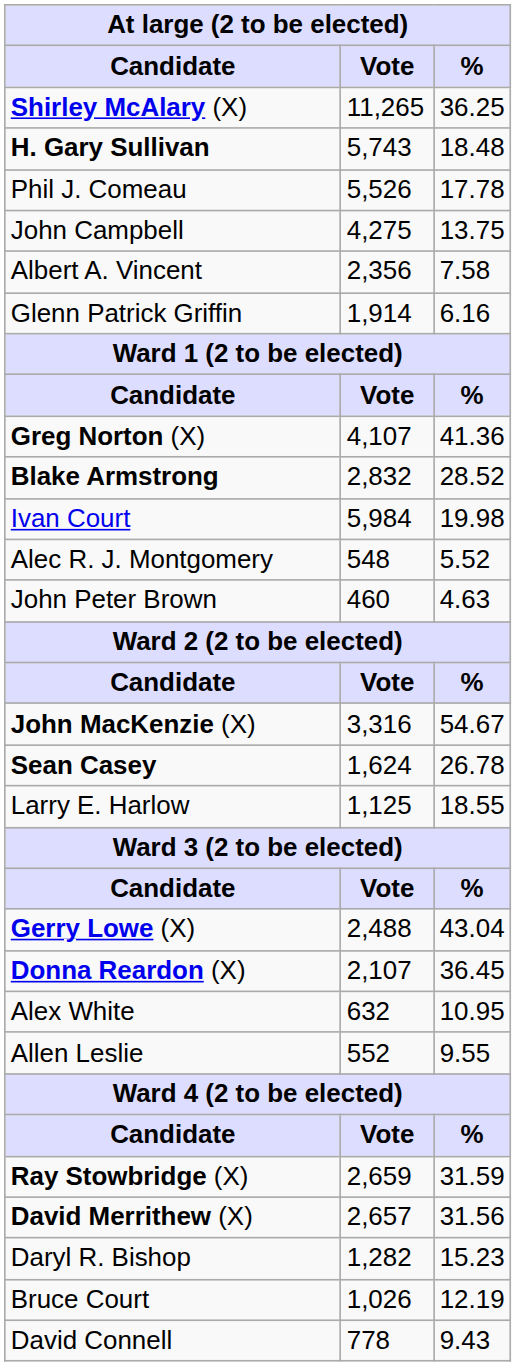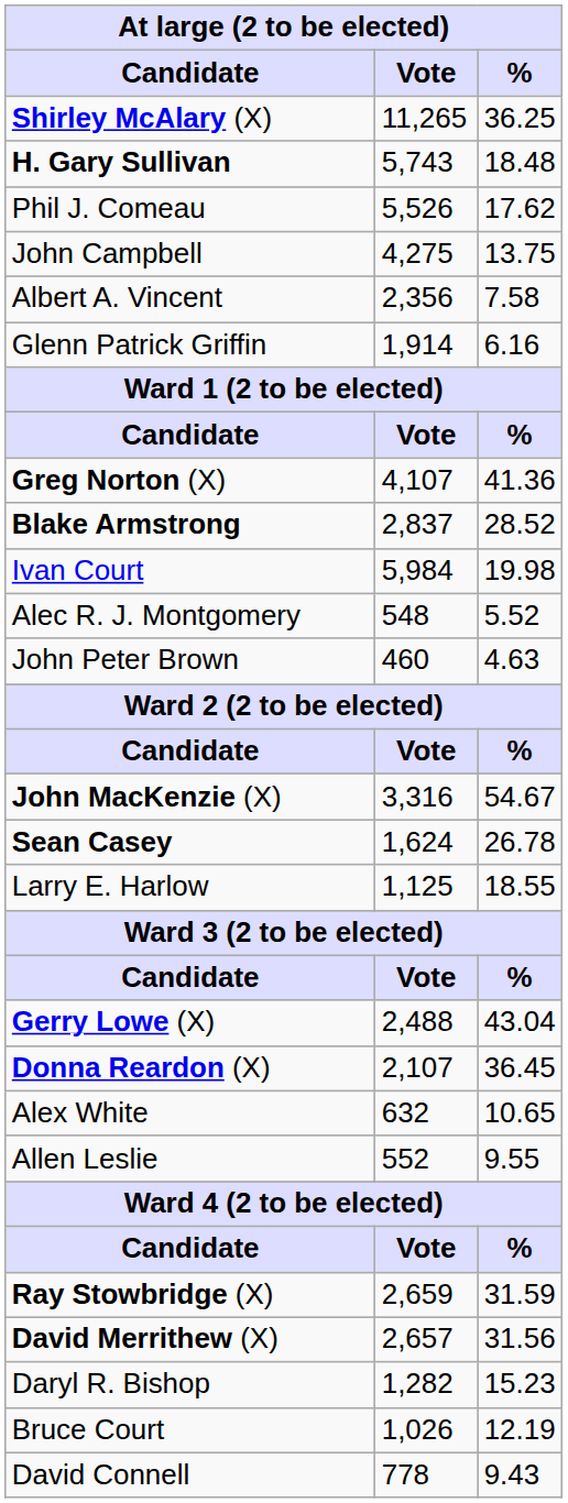 <table class="wikitable">
 <tr>
 <th style="background:#ddf;" colspan="3">At large (2 to be elected)</th>
 </tr>
 <tr>
 <th style="background:#ddf; width:200px;">Candidate</th>
 <th style="background:#ddf; width:50px;">Vote</th>
 <th style="background:#ddf; width:30px;">%</th>
 </tr>
 <tr>
 <td><strong><a href='#'>Shirley McAlary</a></strong> (X)</td>
 <td>11,265</td>
 <td>36.25</td>
 </tr>
 <tr>
 <td><strong>H. Gary Sullivan</strong></td>
 <td>5,743</td>
 <td>18.48</td>
 </tr>
 <tr>
 <td>Phil J. Comeau</td>
 <td>5,526</td>
-<td>17.78</td>
+<td>17.62</td>
 </tr>
 <tr>
 <td>John Campbell</td>
 <td>4,275</td>
 <td>13.75</td>
 </tr>
 <tr>
 <td>Albert A. Vincent</td>
 <td>2,356</td>
 <td>7.58</td>
 </tr>
 <tr>
 <td>Glenn Patrick Griffin</td>
 <td>1,914</td>
 <td>6.16</td>
 </tr>
 <tr>
 <th style="background:#ddf;" colspan="3">Ward 1 (2 to be elected)</th>
 </tr>
 <tr>
 <th style="background:#ddf; width:200px;">Candidate</th>
 <th style="background:#ddf; width:50px;">Vote</th>
 <th style="background:#ddf; width:30px;">%</th>
 </tr>
 <tr>
 <td><strong>Greg Norton</strong> (X)</td>
 <td>4,107</td>
 <td>41.36</td>
 </tr>
 <tr>
 <td><strong>Blake Armstrong</strong></td>
-<td>2,832</td>
+<td>2,837</td>
 <td>28.52</td>
 </tr>
 <tr>
 <td><a href='#'>Ivan Court</a></td>
 <td>5,984</td>
 <td>19.98</td>
 </tr>
 <tr>
 <td>Alec R. J. Montgomery</td>
 <td>548</td>
 <td>5.52</td>
 </tr>
 <tr>
 <td>John Peter Brown</td>
 <td>460</td>
 <td>4.63</td>
 </tr>
 <tr>
 <th style="background:#ddf;" colspan="3">Ward 2 (2 to be elected)</th>
 </tr>
 <tr>
 <th style="background:#ddf; width:200px;">Candidate</th>
 <th style="background:#ddf; width:50px;">Vote</th>
 <th style="background:#ddf; width:30px;">%</th>
 </tr>
 <tr>
 <td><strong>John MacKenzie</strong> (X)</td>
 <td>3,316</td>
 <td>54.67</td>
 </tr>
 <tr>
 <td><strong>Sean Casey</strong></td>
 <td>1,624</td>
 <td>26.78</td>
 </tr>
 <tr>
 <td>Larry E. Harlow</td>
 <td>1,125</td>
 <td>18.55</td>
 </tr>
 <tr>
 <th style="background:#ddf;" colspan="3">Ward 3 (2 to be elected)</th>
 </tr>
 <tr>
 <th style="background:#ddf; width:200px;">Candidate</th>
 <th style="background:#ddf; width:50px;">Vote</th>
 <th style="background:#ddf; width:30px;">%</th>
 </tr>
 <tr>
 <td><strong><a href='#'>Gerry Lowe</a></strong> (X)</td>
 <td>2,488</td>
 <td>43.04</td>
 </tr>
 <tr>
 <td><strong><a href='#'>Donna Reardon</a></strong> (X)</td>
 <td>2,107</td>
 <td>36.45</td>
 </tr>
 <tr>
 <td>Alex White</td>
 <td>632</td>
-<td>10.95</td>
+<td>10.65</td>
 </tr>
 <tr>
 <td>Allen Leslie</td>
 <td>552</td>
 <td>9.55</td>
 </tr>
 <tr>
 <th style="background:#ddf;" colspan="3">Ward 4 (2 to be elected)</th>
 </tr>
 <tr>
 <th style="background:#ddf; width:200px;">Candidate</th>
 <th style="background:#ddf; width:50px;">Vote</th>
 <th style="background:#ddf; width:30px;">%</th>
 </tr>
 <tr>
 <td><strong>Ray Stowbridge</strong> (X)</td>
 <td>2,659</td>
 <td>31.59</td>
 </tr>
 <tr>
 <td><strong>David Merrithew</strong> (X)</td>
 <td>2,657</td>
 <td>31.56</td>
 </tr>
 <tr>
 <td>Daryl R. Bishop</td>
 <td>1,282</td>
 <td>15.23</td>
 </tr>
 <tr>
 <td>Bruce Court</td>
 <td>1,026</td>
 <td>12.19</td>
 </tr>
 <tr>
 <td>David Connell</td>
 <td>778</td>
 <td>9.43</td>
 </tr>
 </table>
